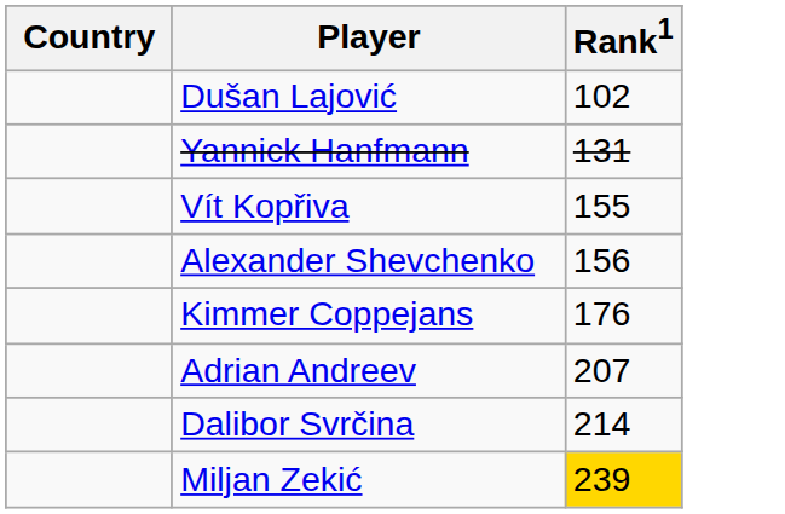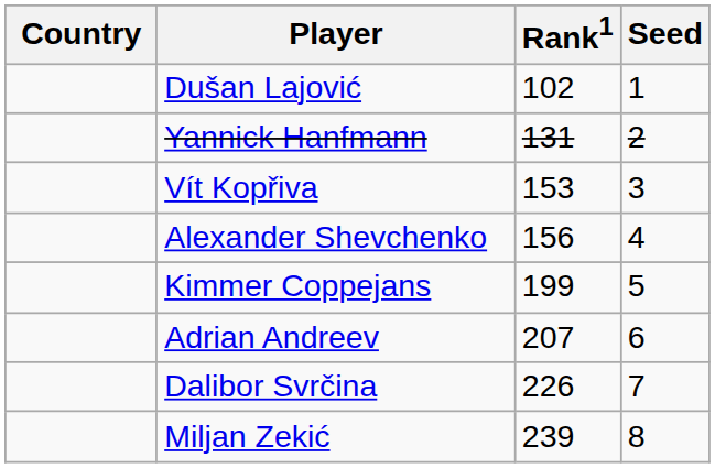 <table class="sortable wikitable">
 <tr>
 <th width="70">Country</th>
 <th width="175">Player</th>
 <th>Rank<sup>1</sup></th>
+<th>Seed</th>
 </tr>
 <tr>
 <td></td>
 <td><a href='#'>Dušan Lajović</a></td>
 <td>102</td>
+<td>1</td>
 </tr>
 <tr>
 <td><s></s></td>
 <td><s><a href='#'>Yannick Hanfmann</a></s></td>
 <td><s>131</s></td>
+<td><s>2</s></td>
 </tr>
 <tr>
 <td></td>
 <td><a href='#'>Vít Kopřiva</a></td>
-<td>155</td>
+<td>153</td>
+<td>3</td>
 </tr>
 <tr>
 <td></td>
 <td><a href='#'>Alexander Shevchenko</a></td>
 <td>156</td>
+<td>4</td>
 </tr>
 <tr>
 <td></td>
 <td><a href='#'>Kimmer Coppejans</a></td>
-<td>176</td>
+<td>199</td>
+<td>5</td>
 </tr>
 <tr>
 <td></td>
 <td><a href='#'>Adrian Andreev</a></td>
 <td>207</td>
+<td>6</td>
 </tr>
 <tr>
 <td></td>
 <td><a href='#'>Dalibor Svrčina</a></td>
-<td>214</td>
+<td>226</td>
+<td>7</td>
 </tr>
 <tr>
 <td></td>
 <td><a href='#'>Miljan Zekić</a></td>
-<td style="background: gold;">239</td>
+<td>239</td>
+<td>8</td>
 </tr>
 </table>
